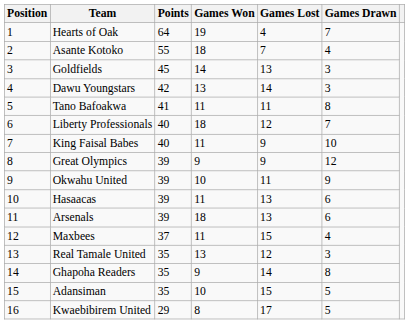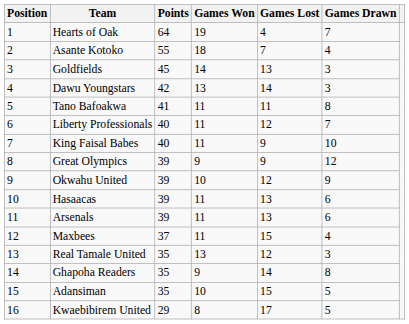 <table class="wikitable">
 <tr>
 <th>Position</th>
 <th>Team</th>
 <th>Points</th>
 <th>Games Won</th>
 <th>Games Lost</th>
 <th>Games Drawn</th>
 <th></th>
 </tr>
 <tr>
 <td>1</td>
 <td>Hearts of Oak</td>
 <td>64</td>
 <td>19</td>
 <td>4</td>
 <td>7</td>
 </tr>
 <tr>
 <td>2</td>
 <td>Asante Kotoko</td>
 <td>55</td>
 <td>18</td>
 <td>7</td>
 <td>4</td>
 </tr>
 <tr>
 <td>3</td>
 <td>Goldfields</td>
 <td>45</td>
 <td>14</td>
 <td>13</td>
 <td>3</td>
 </tr>
 <tr>
 <td>4</td>
 <td>Dawu Youngstars</td>
 <td>42</td>
 <td>13</td>
 <td>14</td>
 <td>3</td>
 </tr>
 <tr>
 <td>5</td>
 <td>Tano Bafoakwa</td>
 <td>41</td>
 <td>11</td>
 <td>11</td>
 <td>8</td>
 </tr>
 <tr>
 <td>6</td>
 <td>Liberty Professionals</td>
 <td>40</td>
-<td>18</td>
+<td>11</td>
 <td>12</td>
 <td>7</td>
 </tr>
 <tr>
 <td>7</td>
 <td>King Faisal Babes</td>
 <td>40</td>
 <td>11</td>
 <td>9</td>
 <td>10</td>
 </tr>
 <tr>
 <td>8</td>
 <td>Great Olympics</td>
 <td>39</td>
 <td>9</td>
 <td>9</td>
 <td>12</td>
 </tr>
 <tr>
 <td>9</td>
 <td>Okwahu United</td>
 <td>39</td>
 <td>10</td>
-<td>11</td>
+<td>12</td>
 <td>9</td>
 </tr>
 <tr>
 <td>10</td>
 <td>Hasaacas</td>
 <td>39</td>
 <td>11</td>
 <td>13</td>
 <td>6</td>
 </tr>
 <tr>
 <td>11</td>
 <td>Arsenals</td>
 <td>39</td>
-<td>18</td>
+<td>11</td>
 <td>13</td>
 <td>6</td>
 </tr>
 <tr>
 <td>12</td>
 <td>Maxbees</td>
 <td>37</td>
 <td>11</td>
 <td>15</td>
 <td>4</td>
 </tr>
 <tr>
 <td>13</td>
 <td>Real Tamale United</td>
 <td>35</td>
 <td>13</td>
 <td>12</td>
 <td>3</td>
 </tr>
 <tr>
 <td>14</td>
 <td>Ghapoha Readers</td>
 <td>35</td>
 <td>9</td>
 <td>14</td>
 <td>8</td>
 </tr>
 <tr>
 <td>15</td>
 <td>Adansiman</td>
 <td>35</td>
 <td>10</td>
 <td>15</td>
 <td>5</td>
 </tr>
 <tr>
 <td>16</td>
 <td>Kwaebibirem United</td>
 <td>29</td>
 <td>8</td>
 <td>17</td>
 <td>5</td>
 </tr>
 </table>
